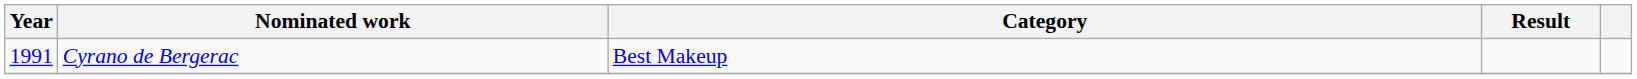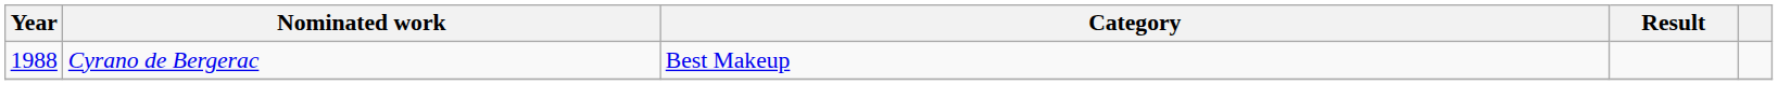 <table class="wikitable sortable">
 <tr>
 <th scope="col" style="width:1em;">Year</th>
 <th scope="col" style="width:25em;">Nominated work</th>
 <th scope="col" style="width:40em;">Category</th>
 <th scope="col" style="width:5em;">Result</th>
 <th scope="col" style="width:1em;"class="unsortable"></th>
 </tr>
 <tr>
-<td><a href='#'>1991</a></td>
+<td><a href='#'>1988</a></td>
 <td><em><a href='#'>Cyrano de Bergerac</a></em></td>
 <td><a href='#'>Best Makeup</a></td>
 <td></td>
 <td style="text-align:center;"></td>
 </tr>
 <tr>
 </tr>
 </table>
